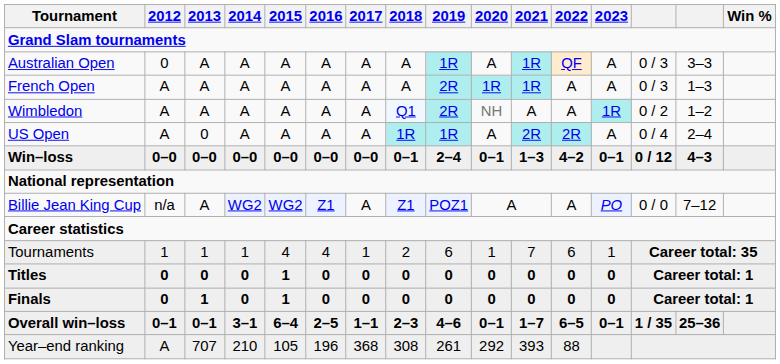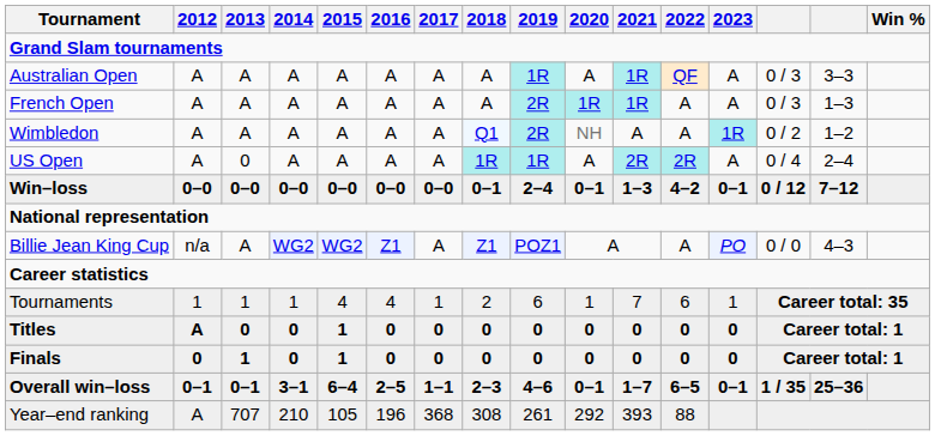 <table class="wikitable" style="text-align:center">
 <tr>
 <th>Tournament</th>
 <th><a href='#'>2012</a></th>
 <th><a href='#'>2013</a></th>
 <th><a href='#'>2014</a></th>
 <th><a href='#'>2015</a></th>
 <th><a href='#'>2016</a></th>
 <th><a href='#'>2017</a></th>
 <th><a href='#'>2018</a></th>
 <th><a href='#'>2019</a></th>
 <th><a href='#'>2020</a></th>
 <th><a href='#'>2021</a></th>
 <th><a href='#'>2022</a></th>
 <th><a href='#'>2023</a></th>
 <th></th>
 <th></th>
 <th>Win %</th>
 </tr>
 <tr>
 <td colspan="16" align="left"><strong><a href='#'>Grand Slam tournaments</a></strong></td>
 </tr>
 <tr>
 <td align="left"><a href='#'>Australian Open</a></td>
-<td>0</td>
+<td>A</td>
 <td>A</td>
 <td>A</td>
 <td>A</td>
 <td>A</td>
 <td>A</td>
 <td>A</td>
 <td bgcolor="afeeee"><a href='#'>1R</a></td>
 <td>A</td>
 <td bgcolor="afeeee"><a href='#'>1R</a></td>
 <td bgcolor="ffebcd"><a href='#'>QF</a></td>
 <td>A</td>
 <td>0 / 3</td>
 <td>3–3</td>
 <td></td>
 </tr>
 <tr>
 <td align="left"><a href='#'>French Open</a></td>
 <td>A</td>
 <td>A</td>
 <td>A</td>
 <td>A</td>
 <td>A</td>
 <td>A</td>
 <td>A</td>
 <td bgcolor="afeeee"><a href='#'>2R</a></td>
 <td bgcolor="afeeee"><a href='#'>1R</a></td>
 <td bgcolor="afeeee"><a href='#'>1R</a></td>
 <td>A</td>
 <td>A</td>
 <td>0 / 3</td>
 <td>1–3</td>
 <td></td>
 </tr>
 <tr>
 <td align="left"><a href='#'>Wimbledon</a></td>
 <td>A</td>
 <td>A</td>
 <td>A</td>
 <td>A</td>
 <td>A</td>
 <td>A</td>
 <td bgcolor=f0f8ff><a href='#'>Q1</a></td>
 <td bgcolor="afeeee"><a href='#'>2R</a></td>
 <td style="color:#767676">NH</td>
 <td>A</td>
 <td>A</td>
 <td bgcolor=afeeee><a href='#'>1R</a></td>
 <td>0 / 2</td>
 <td>1–2</td>
 <td></td>
 </tr>
 <tr>
 <td align="left"><a href='#'>US Open</a></td>
 <td>A</td>
 <td>0</td>
 <td>A</td>
 <td>A</td>
 <td>A</td>
 <td>A</td>
 <td bgcolor="afeeee"><a href='#'>1R</a></td>
 <td bgcolor="afeeee"><a href='#'>1R</a></td>
 <td>A</td>
 <td bgcolor="afeeee"><a href='#'>2R</a></td>
 <td bgcolor="afeeee"><a href='#'>2R</a></td>
 <td>A</td>
 <td>0 / 4</td>
 <td>2–4</td>
 <td></td>
 </tr>
 <tr style="font-weight:bold;background:#efefef">
 <td style="text-align:left">Win–loss</td>
 <td>0–0</td>
 <td>0–0</td>
 <td>0–0</td>
 <td>0–0</td>
 <td>0–0</td>
 <td>0–0</td>
 <td>0–1</td>
 <td>2–4</td>
 <td>0–1</td>
 <td>1–3</td>
 <td>4–2</td>
 <td>0–1</td>
 <td>0 / 12</td>
-<td>4–3</td>
+<td>7–12</td>
 <td></td>
 </tr>
 <tr>
 <td colspan="16" align=left><strong>National representation</strong></td>
 </tr>
 <tr>
 <td align=left><a href='#'>Billie Jean King Cup</a></td>
 <td>n/a</td>
 <td>A</td>
 <td bgcolor=ecf2ff><a href='#'>WG2</a></td>
 <td bgcolor=ecf2ff><a href='#'>WG2</a></td>
 <td bgcolor=ecf2ff><a href='#'>Z1</a></td>
 <td>A</td>
 <td bgcolor=ecf2ff><a href='#'>Z1</a></td>
 <td bgcolor=ecf2ff><a href='#'>POZ1</a></td>
 <td colspan="2">A</td>
 <td>A</td>
 <td bgcolor=ecf2ff><em><a href='#'>PO</a></em></td>
 <td>0 / 0</td>
-<td>7–12</td>
+<td>4–3</td>
 <td></td>
 </tr>
 <tr>
 <td colspan="16" align=left><strong>Career statistics</strong></td>
 </tr>
 <tr bgcolor=efefef>
 <td align=left>Tournaments</td>
 <td>1</td>
 <td>1</td>
 <td>1</td>
 <td>4</td>
 <td>4</td>
 <td>1</td>
 <td>2</td>
 <td>6</td>
 <td>1</td>
 <td>7</td>
 <td>6</td>
 <td>1</td>
 <td colspan="3"><strong>Career total: 35</strong></td>
 </tr>
 <tr style="font-weight:bold;background:#efefef">
 <td align=left>Titles</td>
-<td>0</td>
+<td>A</td>
 <td>0</td>
 <td>0</td>
 <td>1</td>
 <td>0</td>
 <td>0</td>
 <td>0</td>
 <td>0</td>
 <td>0</td>
 <td>0</td>
 <td>0</td>
 <td>0</td>
 <td colspan="3">Career total: 1</td>
 </tr>
 <tr style="font-weight:bold;background:#efefef">
 <td align=left>Finals</td>
 <td>0</td>
 <td>1</td>
 <td>0</td>
 <td>1</td>
 <td>0</td>
 <td>0</td>
 <td>0</td>
 <td>0</td>
 <td>0</td>
 <td>0</td>
 <td>0</td>
 <td>0</td>
 <td colspan="3">Career total: 1</td>
 </tr>
 <tr style="font-weight:bold;background:#efefef">
 <td align=left>Overall win–loss</td>
 <td>0–1</td>
 <td>0–1</td>
 <td>3–1</td>
 <td>6–4</td>
 <td>2–5</td>
 <td>1–1</td>
 <td>2–3</td>
 <td>4–6</td>
 <td>0–1</td>
 <td>1–7</td>
 <td>6–5</td>
 <td>0–1</td>
 <td>1 / 35</td>
 <td>25–36</td>
 <td></td>
 </tr>
 <tr bgcolor=efefef>
 <td align=left>Year–end ranking</td>
 <td>A</td>
 <td>707</td>
 <td>210</td>
 <td>105</td>
 <td>196</td>
 <td>368</td>
 <td>308</td>
 <td>261</td>
 <td>292</td>
 <td>393</td>
 <td>88</td>
 <td></td>
 <td colspan="3"></td>
 </tr>
 </table>
